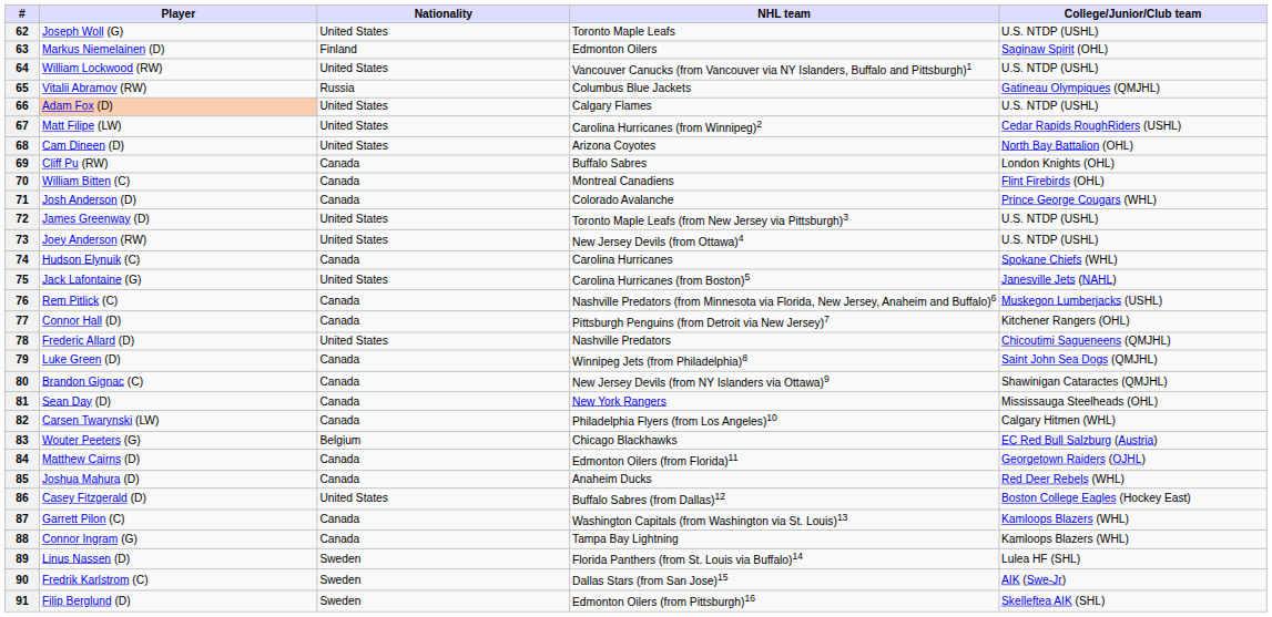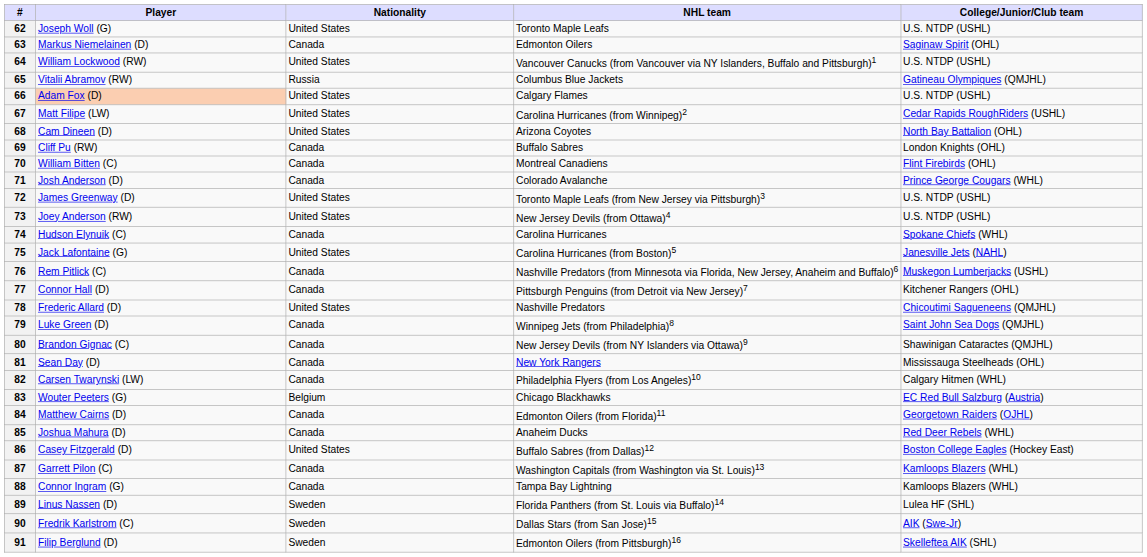 <table class="wikitable">
 <tr>
 <th style="background:#ddf; width:2.75%;">#</th>
 <th style="background:#ddf; width:22.0%;">Player</th>
 <th style="background:#ddf; width:20.0%;">Nationality</th>
 <th style="background:#ddf; width:34.0%;">NHL team</th>
 <th style="background:#ddf; width:100.0%;">College/Junior/Club team</th>
 </tr>
 <tr>
 <th>62</th>
 <td><a href='#'>Joseph Woll</a> (G)</td>
 <td> United States</td>
 <td>Toronto Maple Leafs</td>
 <td>U.S. NTDP (USHL)</td>
 </tr>
 <tr>
 <th>63</th>
 <td><a href='#'>Markus Niemelainen</a> (D)</td>
-<td> Finland</td>
+<td> Canada</td>
 <td>Edmonton Oilers</td>
 <td><a href='#'>Saginaw Spirit</a> (OHL)</td>
 </tr>
 <tr>
 <th>64</th>
 <td><a href='#'>William Lockwood</a> (RW)</td>
 <td> United States</td>
 <td>Vancouver Canucks (from Vancouver via NY Islanders, Buffalo and Pittsburgh)<sup>1</sup></td>
 <td>U.S. NTDP (USHL)</td>
 </tr>
 <tr>
 <th>65</th>
 <td><a href='#'>Vitalii Abramov</a> (RW)</td>
 <td> Russia</td>
 <td>Columbus Blue Jackets</td>
 <td><a href='#'>Gatineau Olympiques</a> (QMJHL)</td>
 </tr>
 <tr>
 <th>66</th>
 <td bgcolor="#FBCEB1"><a href='#'>Adam Fox</a> (D)</td>
 <td> United States</td>
 <td>Calgary Flames</td>
 <td>U.S. NTDP (USHL)</td>
 </tr>
 <tr>
 <th>67</th>
 <td><a href='#'>Matt Filipe</a> (LW)</td>
 <td> United States</td>
 <td>Carolina Hurricanes (from Winnipeg)<sup>2</sup></td>
 <td><a href='#'>Cedar Rapids RoughRiders</a> (USHL)</td>
 </tr>
 <tr>
 <th>68</th>
 <td><a href='#'>Cam Dineen</a> (D)</td>
 <td> United States</td>
 <td>Arizona Coyotes</td>
 <td><a href='#'>North Bay Battalion</a> (OHL)</td>
 </tr>
 <tr>
 <th>69</th>
 <td><a href='#'>Cliff Pu</a> (RW)</td>
 <td> Canada</td>
 <td>Buffalo Sabres</td>
 <td>London Knights (OHL)</td>
 </tr>
 <tr>
 <th>70</th>
 <td><a href='#'>William Bitten</a> (C)</td>
 <td> Canada</td>
 <td>Montreal Canadiens</td>
 <td><a href='#'>Flint Firebirds</a> (OHL)</td>
 </tr>
 <tr>
 <th>71</th>
 <td><a href='#'>Josh Anderson</a> (D)</td>
 <td> Canada</td>
 <td>Colorado Avalanche</td>
 <td><a href='#'>Prince George Cougars</a> (WHL)</td>
 </tr>
 <tr>
 <th>72</th>
 <td><a href='#'>James Greenway</a> (D)</td>
 <td> United States</td>
 <td>Toronto Maple Leafs (from New Jersey via Pittsburgh)<sup>3</sup></td>
 <td>U.S. NTDP (USHL)</td>
 </tr>
 <tr>
 <th>73</th>
 <td><a href='#'>Joey Anderson</a> (RW)</td>
 <td> United States</td>
 <td>New Jersey Devils (from Ottawa)<sup>4</sup></td>
 <td>U.S. NTDP (USHL)</td>
 </tr>
 <tr>
 <th>74</th>
 <td><a href='#'>Hudson Elynuik</a> (C)</td>
 <td> Canada</td>
 <td>Carolina Hurricanes</td>
 <td><a href='#'>Spokane Chiefs</a> (WHL)</td>
 </tr>
 <tr>
 <th>75</th>
 <td><a href='#'>Jack Lafontaine</a> (G)</td>
 <td> United States</td>
 <td>Carolina Hurricanes (from Boston)<sup>5</sup></td>
 <td><a href='#'>Janesville Jets</a> (<a href='#'>NAHL</a>)</td>
 </tr>
 <tr>
 <th>76</th>
 <td><a href='#'>Rem Pitlick</a> (C)</td>
 <td> Canada</td>
 <td>Nashville Predators (from Minnesota via Florida, New Jersey, Anaheim and Buffalo)<sup>6</sup></td>
 <td><a href='#'>Muskegon Lumberjacks</a> (USHL)</td>
 </tr>
 <tr>
 <th>77</th>
 <td><a href='#'>Connor Hall</a> (D)</td>
 <td> Canada</td>
 <td>Pittsburgh Penguins (from Detroit via New Jersey)<sup>7</sup></td>
 <td>Kitchener Rangers (OHL)</td>
 </tr>
 <tr>
 <th>78</th>
 <td><a href='#'>Frederic Allard</a> (D)</td>
 <td> United States</td>
 <td>Nashville Predators</td>
 <td><a href='#'>Chicoutimi Sagueneens</a> (QMJHL)</td>
 </tr>
 <tr>
 <th>79</th>
 <td><a href='#'>Luke Green</a> (D)</td>
 <td> Canada</td>
 <td>Winnipeg Jets (from Philadelphia)<sup>8</sup></td>
 <td><a href='#'>Saint John Sea Dogs</a> (QMJHL)</td>
 </tr>
 <tr>
 <th>80</th>
 <td><a href='#'>Brandon Gignac</a> (C)</td>
 <td> Canada</td>
 <td>New Jersey Devils (from NY Islanders via Ottawa)<sup>9</sup></td>
 <td>Shawinigan Cataractes (QMJHL)</td>
 </tr>
 <tr>
 <th>81</th>
 <td><a href='#'>Sean Day</a> (D)</td>
 <td> Canada</td>
 <td><a href='#'>New York Rangers</a></td>
 <td>Mississauga Steelheads (OHL)</td>
 </tr>
 <tr>
 <th>82</th>
 <td><a href='#'>Carsen Twarynski</a> (LW)</td>
 <td> Canada</td>
 <td>Philadelphia Flyers (from Los Angeles)<sup>10</sup></td>
 <td>Calgary Hitmen (WHL)</td>
 </tr>
 <tr>
 <th>83</th>
 <td><a href='#'>Wouter Peeters</a> (G)</td>
 <td> Belgium</td>
 <td>Chicago Blackhawks</td>
 <td><a href='#'>EC Red Bull Salzburg</a> (<a href='#'>Austria</a>)</td>
 </tr>
 <tr>
 <th>84</th>
 <td><a href='#'>Matthew Cairns</a> (D)</td>
 <td> Canada</td>
 <td>Edmonton Oilers (from Florida)<sup>11</sup></td>
 <td><a href='#'>Georgetown Raiders</a> (<a href='#'>OJHL</a>)</td>
 </tr>
 <tr>
 <th>85</th>
 <td><a href='#'>Joshua Mahura</a> (D)</td>
 <td> Canada</td>
 <td>Anaheim Ducks</td>
 <td><a href='#'>Red Deer Rebels</a> (WHL)</td>
 </tr>
 <tr>
 <th>86</th>
 <td><a href='#'>Casey Fitzgerald</a> (D)</td>
 <td> United States</td>
 <td>Buffalo Sabres (from Dallas)<sup>12</sup></td>
 <td><a href='#'>Boston College Eagles</a> (Hockey East)</td>
 </tr>
 <tr>
 <th>87</th>
 <td><a href='#'>Garrett Pilon</a> (C)</td>
 <td> Canada</td>
 <td>Washington Capitals (from Washington via St. Louis)<sup>13</sup></td>
 <td><a href='#'>Kamloops Blazers</a> (WHL)</td>
 </tr>
 <tr>
 <th>88</th>
 <td><a href='#'>Connor Ingram</a> (G)</td>
 <td> Canada</td>
 <td>Tampa Bay Lightning</td>
 <td>Kamloops Blazers (WHL)</td>
 </tr>
 <tr>
 <th>89</th>
 <td><a href='#'>Linus Nassen</a> (D)</td>
 <td> Sweden</td>
 <td>Florida Panthers (from St. Louis via Buffalo)<sup>14</sup></td>
 <td>Lulea HF (SHL)</td>
 </tr>
 <tr>
 <th>90</th>
 <td><a href='#'>Fredrik Karlstrom</a> (C)</td>
 <td> Sweden</td>
 <td>Dallas Stars (from San Jose)<sup>15</sup></td>
 <td><a href='#'>AIK</a> (<a href='#'>Swe-Jr</a>)</td>
 </tr>
 <tr>
 <th>91</th>
 <td><a href='#'>Filip Berglund</a> (D)</td>
 <td> Sweden</td>
 <td>Edmonton Oilers (from Pittsburgh)<sup>16</sup></td>
 <td><a href='#'>Skelleftea AIK</a> (SHL)</td>
 </tr>
 </table>
